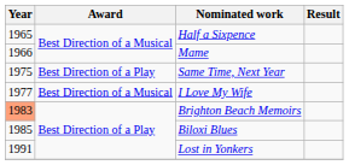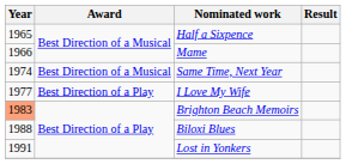 <table class="wikitable">
 <tr>
 <th>Year</th>
 <th>Award</th>
 <th>Nominated work</th>
 <th>Result</th>
 </tr>
 <tr>
 <td>1965</td>
 <td rowspan=2><a href='#'>Best Direction of a Musical</a></td>
 <td><em><a href='#'>Half a Sixpence</a></em></td>
 <td></td>
 </tr>
 <tr>
 <td>1966</td>
 <td><em><a href='#'>Mame</a></em></td>
 <td></td>
 </tr>
 <tr>
-<td>1975</td>
-<td><a href='#'>Best Direction of a Play</a></td>
+<td>1974</td>
+<td><a href='#'>Best Direction of a Musical</a></td>
 <td><em><a href='#'>Same Time, Next Year</a></em></td>
 <td></td>
 </tr>
 <tr>
 <td>1977</td>
-<td><a href='#'>Best Direction of a Musical</a></td>
+<td><a href='#'>Best Direction of a Play</a></td>
 <td><em><a href='#'>I Love My Wife</a></em></td>
 <td></td>
 </tr>
 <tr>
 <td style="background: lightsalmon;">1983</td>
 <td rowspan=3><a href='#'>Best Direction of a Play</a></td>
 <td><em><a href='#'>Brighton Beach Memoirs</a></em></td>
 <td></td>
 </tr>
 <tr>
-<td>1985</td>
+<td>1988</td>
 <td><em><a href='#'>Biloxi Blues</a></em></td>
 <td></td>
 </tr>
 <tr>
 <td>1991</td>
 <td><em><a href='#'>Lost in Yonkers</a></em></td>
 <td></td>
 </tr>
 <tr>
 </tr>
 </table>
